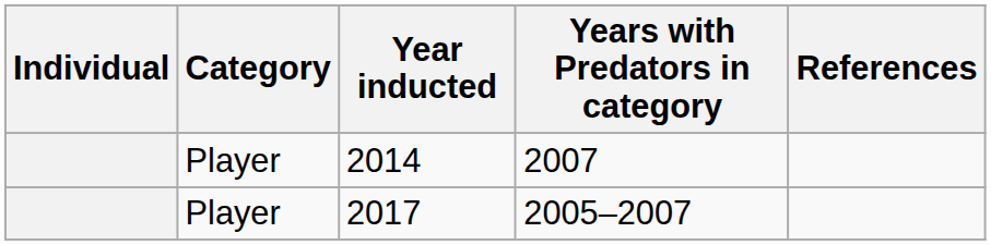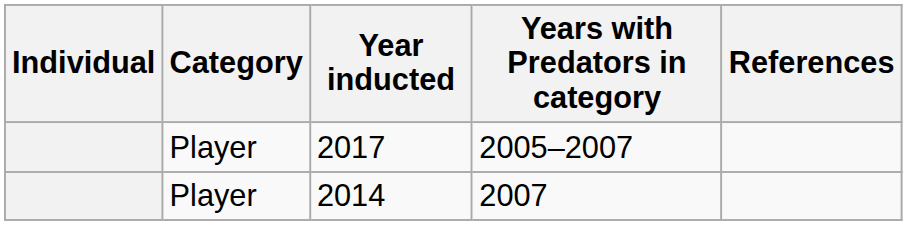 <table class="wikitable sortable" width="75%">
 <tr>
 <th scope="col">Individual</th>
 <th scope="col">Category</th>
 <th scope="col">Year inducted</th>
 <th scope="col">Years with Predators in category</th>
 <th scope="col" class="unsortable">References</th>
 </tr>
 <tr>
 <th scope="row"></th>
 <td>Player</td>
-<td>2014</td>
-<td>2007</td>
+<td>2017</td>
+<td>2005–2007</td>
 <td></td>
 </tr>
 <tr>
 <th scope="row"></th>
 <td>Player</td>
-<td>2017</td>
-<td>2005–2007</td>
+<td>2014</td>
+<td>2007</td>
 <td></td>
 </tr>
 </table>
